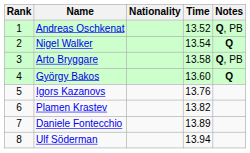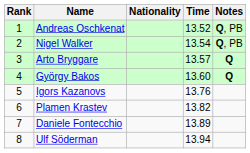 <table class="wikitable sortable" style="text-align:center">
 <tr>
 <th>Rank</th>
 <th>Name</th>
 <th>Nationality</th>
 <th>Time</th>
 <th>Notes</th>
 </tr>
 <tr bgcolor=ccffcc>
 <td>1</td>
 <td align=left><a href='#'>Andreas Oschkenat</a></td>
 <td align=left></td>
 <td>13.52</td>
 <td><strong>Q</strong>, PB</td>
 </tr>
 <tr bgcolor=ccffcc>
 <td>2</td>
 <td align=left><a href='#'>Nigel Walker</a></td>
 <td align=left></td>
 <td>13.54</td>
-<td><strong>Q</strong></td>
+<td><strong>Q</strong>, PB</td>
 </tr>
 <tr bgcolor=ccffcc>
 <td>3</td>
 <td align=left><a href='#'>Arto Bryggare</a></td>
 <td align=left></td>
-<td>13.58</td>
-<td><strong>Q</strong>, PB</td>
+<td>13.57</td>
+<td><strong>Q</strong></td>
 </tr>
 <tr bgcolor=ccffcc>
 <td>4</td>
 <td align=left><a href='#'>György Bakos</a></td>
 <td align=left></td>
 <td>13.60</td>
 <td><strong>Q</strong></td>
 </tr>
 <tr>
 <td>5</td>
 <td align=left><a href='#'>Igors Kazanovs</a></td>
 <td align=left></td>
 <td>13.76</td>
 <td></td>
 </tr>
 <tr>
 <td>6</td>
 <td align=left><a href='#'>Plamen Krastev</a></td>
 <td align=left></td>
 <td>13.82</td>
 <td></td>
 </tr>
 <tr>
 <td>7</td>
 <td align=left><a href='#'>Daniele Fontecchio</a></td>
 <td align=left></td>
 <td>13.89</td>
 <td></td>
 </tr>
 <tr>
 <td>8</td>
 <td align=left><a href='#'>Ulf Söderman</a></td>
 <td align=left></td>
 <td>13.94</td>
 <td></td>
 </tr>
 </table>
